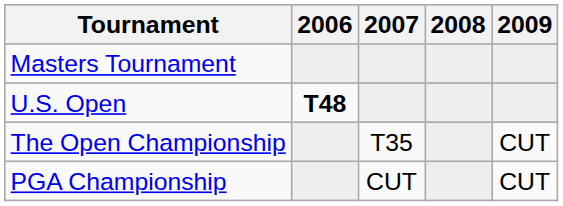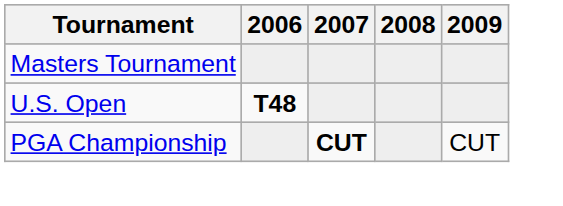 <table class="wikitable" style="font-size:95%;text-align:center;">
 <tr>
 <th>Tournament</th>
 <th>2006</th>
 <th>2007</th>
 <th>2008</th>
 <th>2009</th>
 </tr>
 <tr>
 <td align=left><a href='#'>Masters Tournament</a></td>
 <td style="background:#eeeeee;"></td>
 <td style="background:#eeeeee;"></td>
 <td style="background:#eeeeee;"></td>
 <td style="background:#eeeeee;"></td>
 </tr>
 <tr>
 <td align=left><a href='#'>U.S. Open</a></td>
 <td><strong>T48</strong></td>
 <td style="background:#eeeeee;"></td>
 <td style="background:#eeeeee;"></td>
 <td style="background:#eeeeee;"></td>
 </tr>
 <tr>
-<td align=left><a href='#'>The Open Championship</a></td>
-<td style="background:#eeeeee;"></td>
-<td>T35</td>
-<td style="background:#eeeeee;"></td>
-<td>CUT</td>
-</tr>
-<tr>
 <td align=left><a href='#'>PGA Championship</a></td>
 <td style="background:#eeeeee;"></td>
-<td>CUT</td>
+<td><strong>CUT</strong></td>
 <td style="background:#eeeeee;"></td>
 <td>CUT</td>
 </tr>
 </table>
